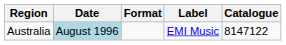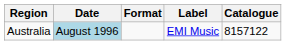 <table class="wikitable plainrowheaders">
 <tr>
 <th scope="col">Region</th>
 <th scope="col">Date</th>
 <th scope="col">Format</th>
 <th scope="col">Label</th>
 <th scope="col">Catalogue</th>
 </tr>
 <tr>
 <td>Australia</td>
 <td style="background: lightblue;">August 1996</td>
 <td></td>
 <td><a href='#'>EMI Music</a></td>
-<td>8147122</td>
+<td>8157122</td>
 </tr>
 </table>
